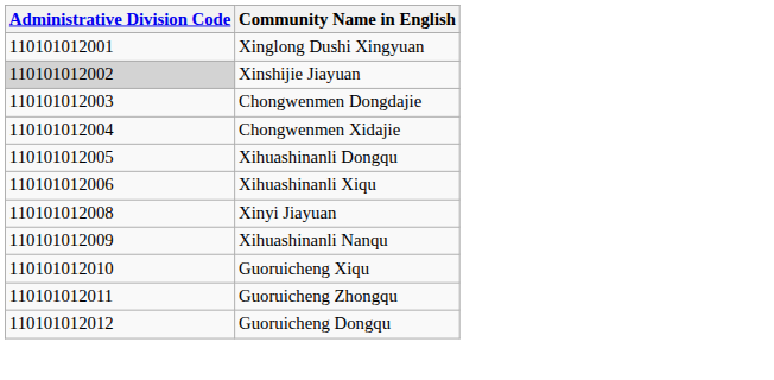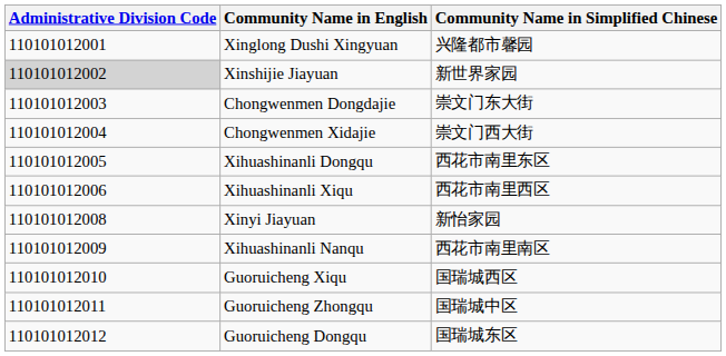 <table class="wikitable sortable">
 <tr>
 <th><a href='#'>Administrative Division Code</a></th>
 <th>Community Name in English</th>
+<th>Community Name in Simplified Chinese</th>
 </tr>
 <tr>
 <td>110101012001</td>
 <td>Xinglong Dushi Xingyuan</td>
+<td>兴隆都市馨园</td>
 </tr>
 <tr>
 <td style="background: lightgrey;">110101012002</td>
 <td>Xinshijie Jiayuan</td>
+<td>新世界家园</td>
 </tr>
 <tr>
 <td>110101012003</td>
 <td>Chongwenmen Dongdajie</td>
+<td>崇文门东大街</td>
 </tr>
 <tr>
 <td>110101012004</td>
 <td>Chongwenmen Xidajie</td>
+<td>崇文门西大街</td>
 </tr>
 <tr>
 <td>110101012005</td>
 <td>Xihuashinanli Dongqu</td>
+<td>西花市南里东区</td>
 </tr>
 <tr>
 <td>110101012006</td>
 <td>Xihuashinanli Xiqu</td>
+<td>西花市南里西区</td>
 </tr>
 <tr>
 <td>110101012008</td>
 <td>Xinyi Jiayuan</td>
+<td>新怡家园</td>
 </tr>
 <tr>
 <td>110101012009</td>
 <td>Xihuashinanli Nanqu</td>
+<td>西花市南里南区</td>
 </tr>
 <tr>
 <td>110101012010</td>
 <td>Guoruicheng Xiqu</td>
+<td>国瑞城西区</td>
 </tr>
 <tr>
 <td>110101012011</td>
 <td>Guoruicheng Zhongqu</td>
+<td>国瑞城中区</td>
 </tr>
 <tr>
 <td>110101012012</td>
 <td>Guoruicheng Dongqu</td>
+<td>国瑞城东区</td>
 </tr>
 </table>
